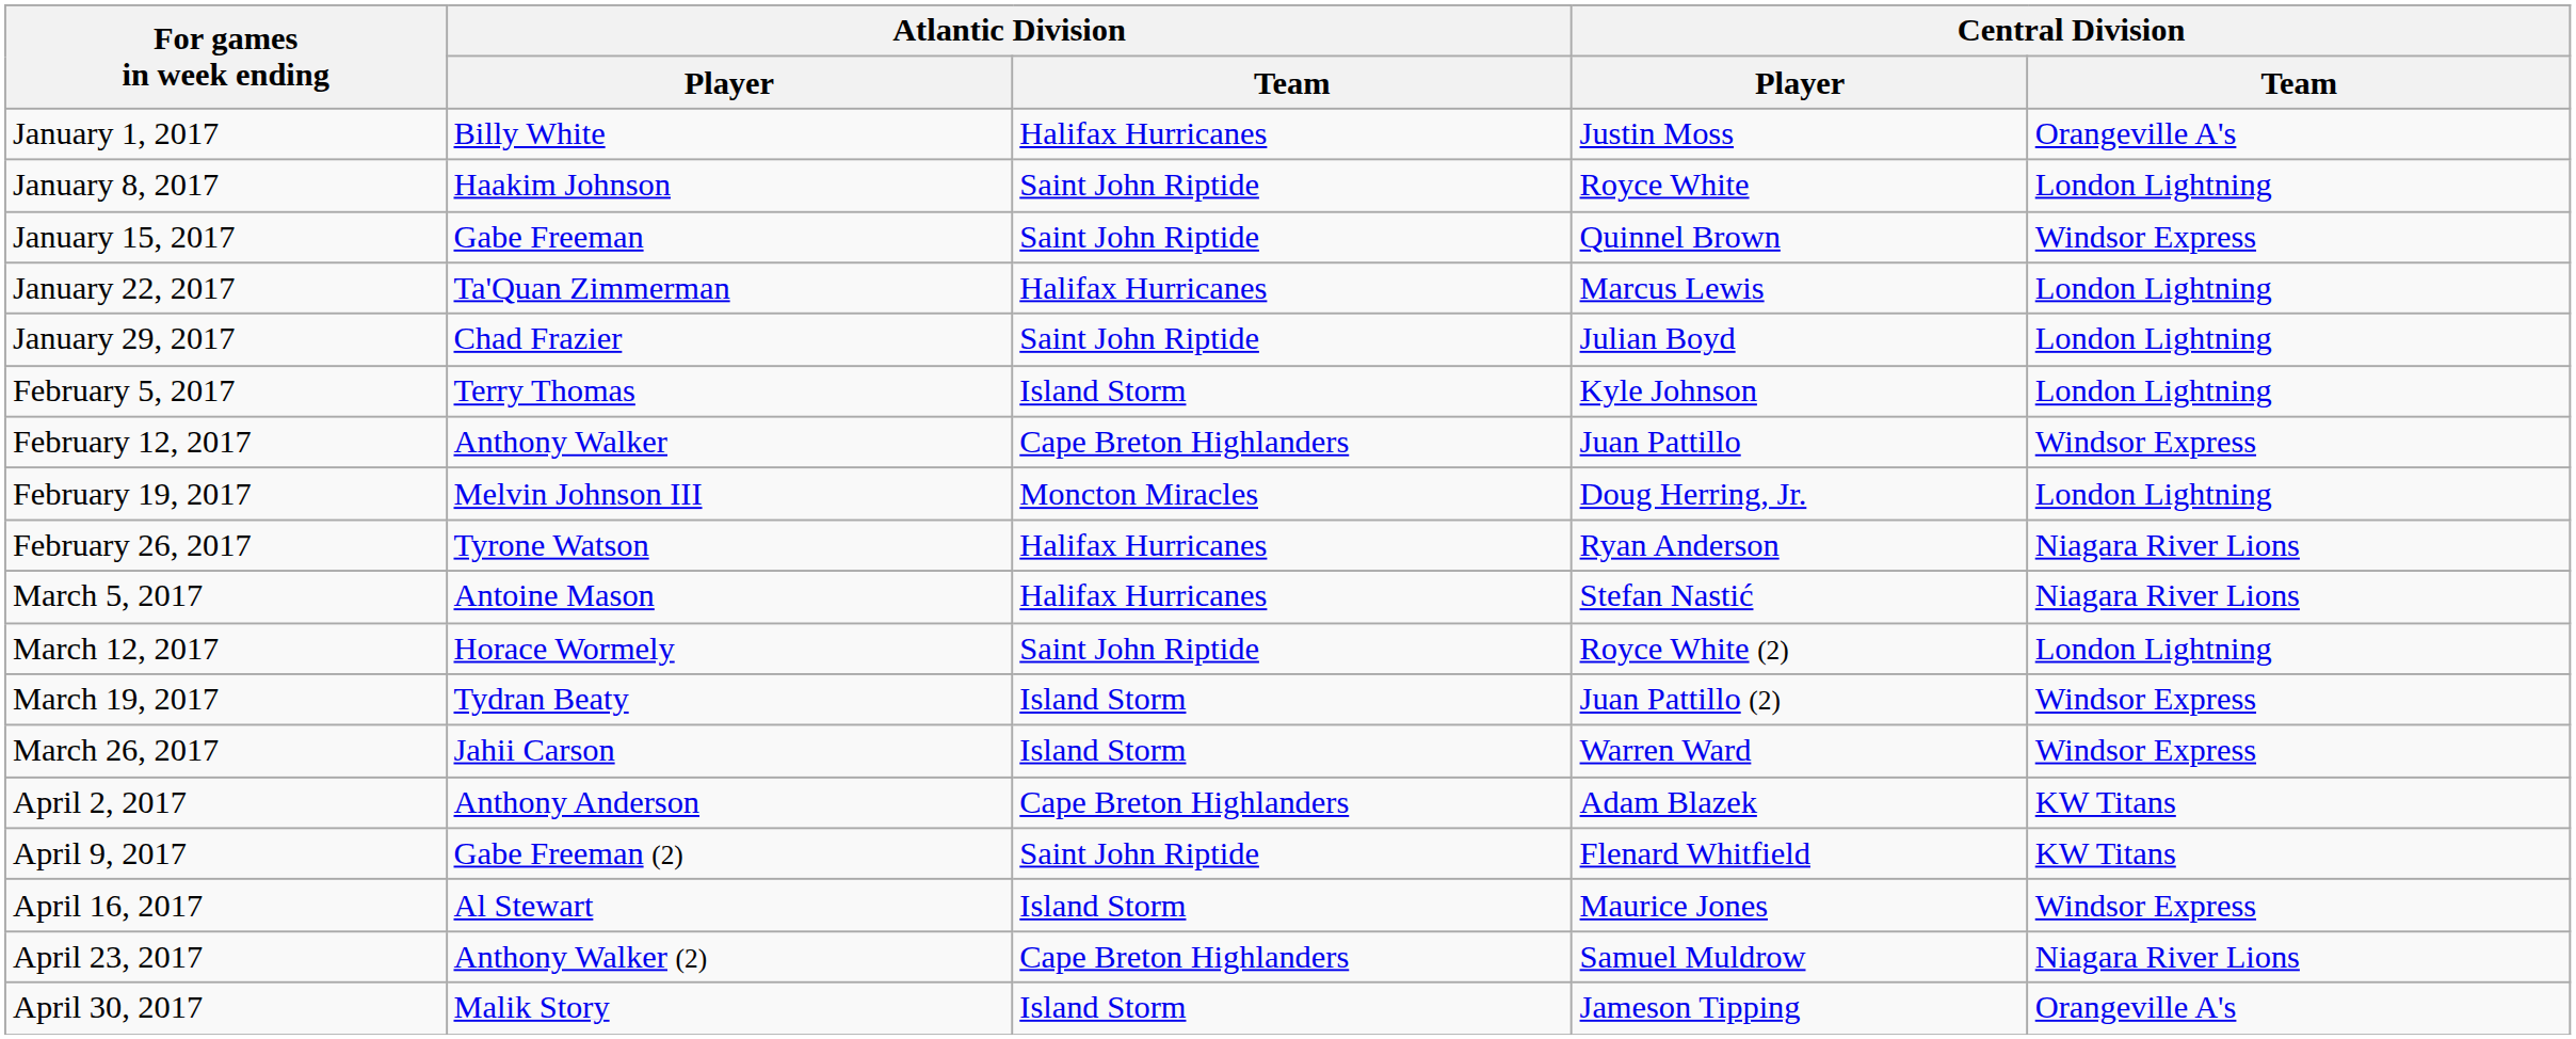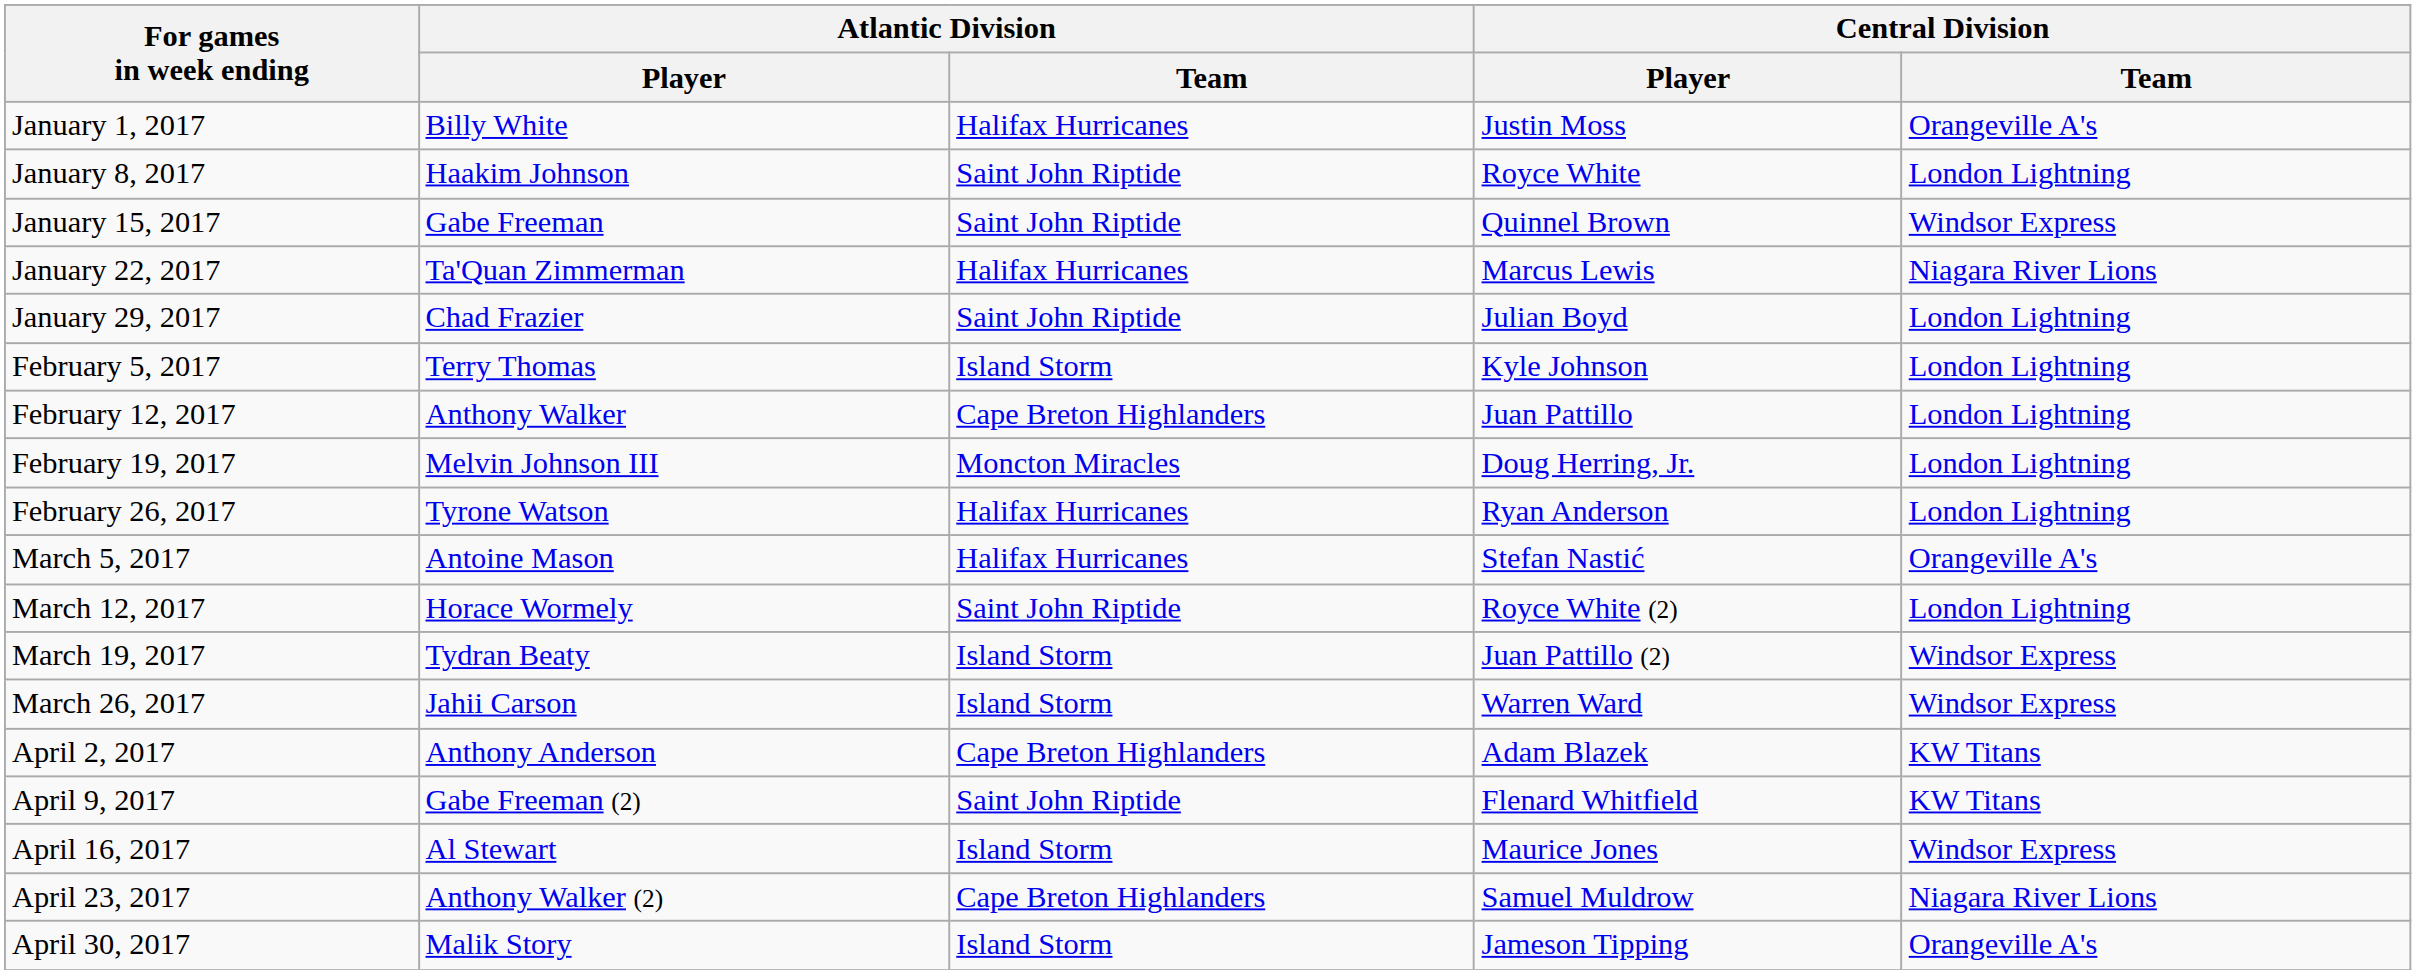 <table class="wikitable" style="width: 80%">
 <tr>
 <th rowspan=2 width=60>For games<br>in week ending</th>
 <th colspan=2 width=120>Atlantic Division</th>
 <th colspan=2 width=120>Central Division</th>
 </tr>
 <tr>
 <th width=60>Player</th>
 <th width=60>Team</th>
 <th width=60>Player</th>
 <th width=60>Team</th>
 </tr>
 <tr>
 <td>January 1, 2017</td>
 <td><a href='#'>Billy White</a></td>
 <td><a href='#'>Halifax Hurricanes</a></td>
 <td><a href='#'>Justin Moss</a></td>
 <td><a href='#'>Orangeville A's</a></td>
 </tr>
 <tr>
 <td>January 8, 2017</td>
 <td><a href='#'>Haakim Johnson</a></td>
 <td><a href='#'>Saint John Riptide</a></td>
 <td><a href='#'>Royce White</a></td>
 <td><a href='#'>London Lightning</a></td>
 </tr>
 <tr>
 <td>January 15, 2017</td>
 <td><a href='#'>Gabe Freeman</a></td>
 <td><a href='#'>Saint John Riptide</a></td>
 <td><a href='#'>Quinnel Brown</a></td>
 <td><a href='#'>Windsor Express</a></td>
 </tr>
 <tr>
 <td>January 22, 2017</td>
 <td><a href='#'>Ta'Quan Zimmerman</a></td>
 <td><a href='#'>Halifax Hurricanes</a></td>
 <td><a href='#'>Marcus Lewis</a></td>
-<td><a href='#'>London Lightning</a></td>
+<td><a href='#'>Niagara River Lions</a></td>
 </tr>
 <tr>
 <td>January 29, 2017</td>
 <td><a href='#'>Chad Frazier</a></td>
 <td><a href='#'>Saint John Riptide</a></td>
 <td><a href='#'>Julian Boyd</a></td>
 <td><a href='#'>London Lightning</a></td>
 </tr>
 <tr>
 <td>February 5, 2017</td>
 <td><a href='#'>Terry Thomas</a></td>
 <td><a href='#'>Island Storm</a></td>
 <td><a href='#'>Kyle Johnson</a></td>
 <td><a href='#'>London Lightning</a></td>
 </tr>
 <tr>
 <td>February 12, 2017</td>
 <td><a href='#'>Anthony Walker</a></td>
 <td><a href='#'>Cape Breton Highlanders</a></td>
 <td><a href='#'>Juan Pattillo</a></td>
-<td><a href='#'>Windsor Express</a></td>
+<td><a href='#'>London Lightning</a></td>
 </tr>
 <tr>
 <td>February 19, 2017</td>
 <td><a href='#'>Melvin Johnson III</a></td>
 <td><a href='#'>Moncton Miracles</a></td>
 <td><a href='#'>Doug Herring, Jr.</a></td>
 <td><a href='#'>London Lightning</a></td>
 </tr>
 <tr>
 <td>February 26, 2017</td>
 <td><a href='#'>Tyrone Watson</a></td>
 <td><a href='#'>Halifax Hurricanes</a></td>
 <td><a href='#'>Ryan Anderson</a></td>
-<td><a href='#'>Niagara River Lions</a></td>
+<td><a href='#'>London Lightning</a></td>
 </tr>
 <tr>
 <td>March 5, 2017</td>
 <td><a href='#'>Antoine Mason</a></td>
 <td><a href='#'>Halifax Hurricanes</a></td>
 <td><a href='#'>Stefan Nastić</a></td>
-<td><a href='#'>Niagara River Lions</a></td>
+<td><a href='#'>Orangeville A's</a></td>
 </tr>
 <tr>
 <td>March 12, 2017</td>
 <td><a href='#'>Horace Wormely</a></td>
 <td><a href='#'>Saint John Riptide</a></td>
 <td><a href='#'>Royce White</a> <small> (2) </small></td>
 <td><a href='#'>London Lightning</a></td>
 </tr>
 <tr>
 <td>March 19, 2017</td>
 <td><a href='#'>Tydran Beaty</a></td>
 <td><a href='#'>Island Storm</a></td>
 <td><a href='#'>Juan Pattillo</a> <small> (2) </small></td>
 <td><a href='#'>Windsor Express</a></td>
 </tr>
 <tr>
 <td>March 26, 2017</td>
 <td><a href='#'>Jahii Carson</a></td>
 <td><a href='#'>Island Storm</a></td>
 <td><a href='#'>Warren Ward</a></td>
 <td><a href='#'>Windsor Express</a></td>
 </tr>
 <tr>
 <td>April 2, 2017</td>
 <td><a href='#'>Anthony Anderson</a></td>
 <td><a href='#'>Cape Breton Highlanders</a></td>
 <td><a href='#'>Adam Blazek</a></td>
 <td><a href='#'>KW Titans</a></td>
 </tr>
 <tr>
 <td>April 9, 2017</td>
 <td><a href='#'>Gabe Freeman</a> <small> (2) </small></td>
 <td><a href='#'>Saint John Riptide</a></td>
 <td><a href='#'>Flenard Whitfield</a></td>
 <td><a href='#'>KW Titans</a></td>
 </tr>
 <tr>
 <td>April 16, 2017</td>
 <td><a href='#'>Al Stewart</a></td>
 <td><a href='#'>Island Storm</a></td>
 <td><a href='#'>Maurice Jones</a></td>
 <td><a href='#'>Windsor Express</a></td>
 </tr>
 <tr>
 <td>April 23, 2017</td>
 <td><a href='#'>Anthony Walker</a> <small> (2) </small></td>
 <td><a href='#'>Cape Breton Highlanders</a></td>
 <td><a href='#'>Samuel Muldrow</a></td>
 <td><a href='#'>Niagara River Lions</a></td>
 </tr>
 <tr>
 <td>April 30, 2017</td>
 <td><a href='#'>Malik Story</a></td>
 <td><a href='#'>Island Storm</a></td>
 <td><a href='#'>Jameson Tipping</a></td>
 <td><a href='#'>Orangeville A's</a></td>
 </tr>
 </table>
